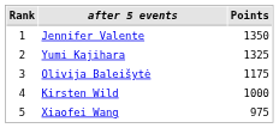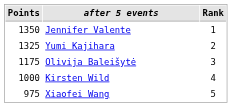 <table cellspacing="1" cellpadding="3" style="border:1px solid #aaa; font-size:90%;">
 <tr style="background:#e4e4e4;">
+<th style="border-bottom:1px solid #aaa; width:20px;">Points</th>
+<th style="border-bottom:1px solid #aaa; width:200px; white-space:nowrap;"><em>after 5 events</em> </th>
 <th style="border-bottom:1px solid #aaa; width:10px;">Rank</th>
-<th style="border-bottom:1px solid #aaa; width:200px; white-space:nowrap;"><em>after 5 events</em> </th>
-<th style="border-bottom:1px solid #aaa; width:20px;">Points</th>
 </tr>
 <tr>
+<td align="right">1350</td>
+<td> <a href='#'>Jennifer Valente</a></td>
 <td style="text-align:center;">1</td>
-<td> <a href='#'>Jennifer Valente</a></td>
-<td align="right">1350</td>
 </tr>
 <tr>
+<td align="right">1325</td>
+<td> <a href='#'>Yumi Kajihara</a></td>
 <td style="text-align:center;">2</td>
-<td> <a href='#'>Yumi Kajihara</a></td>
-<td align="right">1325</td>
 </tr>
 <tr>
+<td align="right">1175</td>
+<td> <a href='#'>Olivija Baleišytė</a></td>
 <td style="text-align:center;">3</td>
-<td> <a href='#'>Olivija Baleišytė</a></td>
-<td align="right">1175</td>
 </tr>
 <tr>
+<td align="right">1000</td>
+<td> <a href='#'>Kirsten Wild</a></td>
 <td style="text-align:center;">4</td>
-<td> <a href='#'>Kirsten Wild</a></td>
-<td align="right">1000</td>
 </tr>
 <tr>
+<td align="right">975</td>
+<td> <a href='#'>Xiaofei Wang</a></td>
 <td style="text-align:center;">5</td>
-<td> <a href='#'>Xiaofei Wang</a></td>
-<td align="right">975</td>
 </tr>
 </table>
